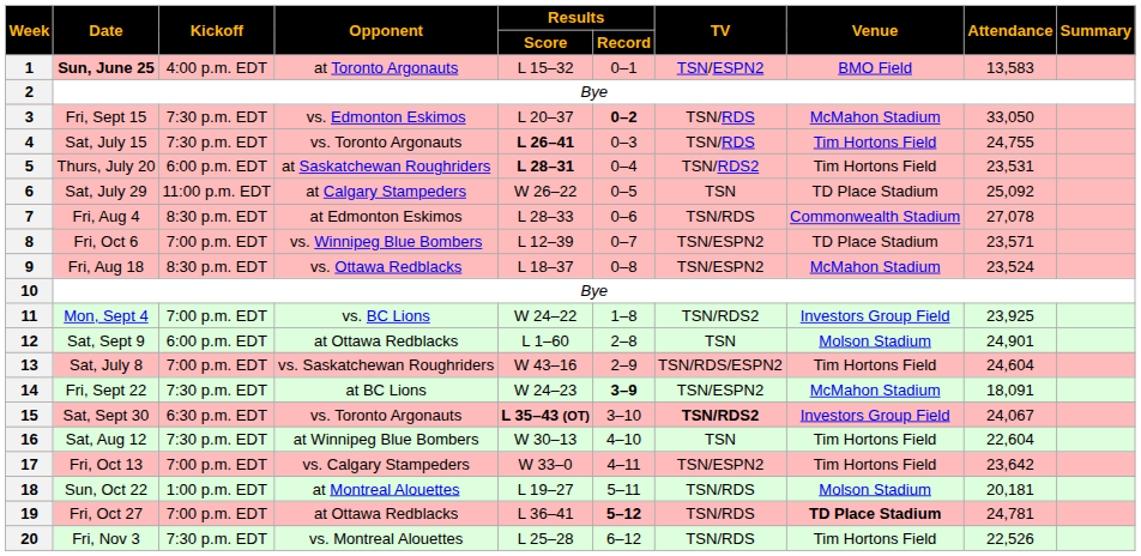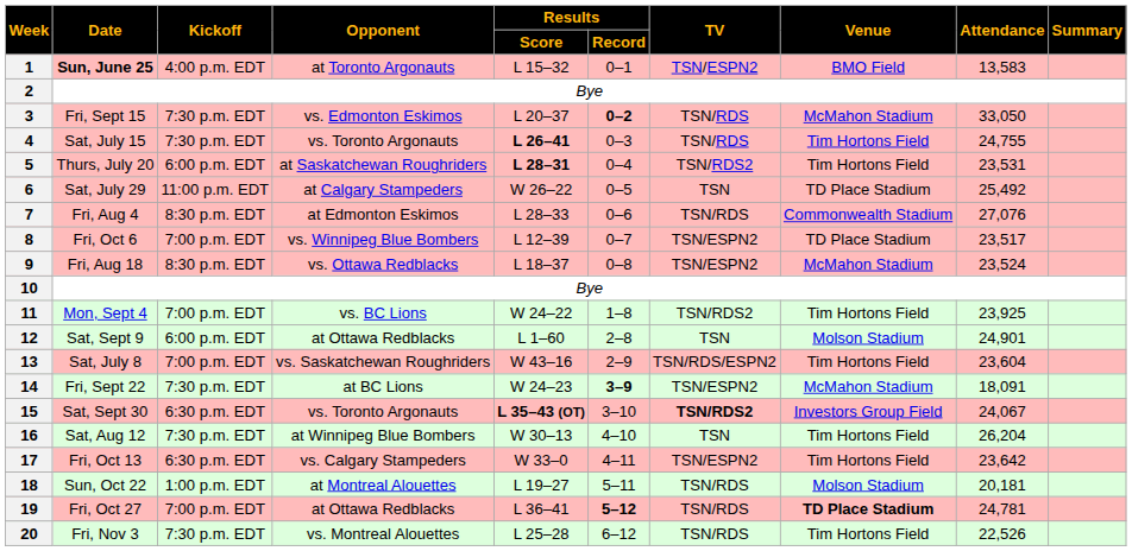 <table class="wikitable" style="font-size: 95%;">
 <tr>
 <th style="background:black;color:#FFB60F;" rowspan=2>Week</th>
 <th style="background:black;color:#FFB60F;" rowspan=2>Date</th>
 <th style="background:black;color:#FFB60F;" rowspan=2>Kickoff</th>
 <th style="background:black;color:#FFB60F;" rowspan=2>Opponent</th>
 <th style="background:black;color:#FFB60F;" colspan=2>Results</th>
 <th style="background:black;color:#FFB60F;" rowspan=2>TV</th>
 <th style="background:black;color:#FFB60F;" rowspan=2>Venue</th>
 <th style="background:black;color:#FFB60F;" rowspan=2>Attendance</th>
 <th style="background:black;color:#FFB60F;" rowspan=2>Summary</th>
 </tr>
 <tr>
 <th style="background:black;color:#FFB60F;">Score</th>
 <th style="background:black;color:#FFB60F;">Record</th>
 </tr>
 <tr align="center" bgcolor="ffbbbb">
 <th align="center"><strong>1</strong></th>
 <td align="center"><strong>Sun, June 25</strong></td>
 <td align="center">4:00 p.m. EDT</td>
 <td align="center">at <a href='#'>Toronto Argonauts</a></td>
 <td align="center">L 15–32</td>
 <td align="center">0–1</td>
 <td align="center"><a href='#'>TSN</a>/<a href='#'>ESPN2</a></td>
 <td align="center"><a href='#'>BMO Field</a></td>
 <td align="center">13,583</td>
 <td align="center"></td>
 </tr>
 <tr align="center" bgcolor="ffffff">
 <th align="center"><strong>2</strong></th>
 <td colspan=9 align="center" valign="middle"><em>Bye</em></td>
 </tr>
 <tr align="center" bgcolor="ffbbbb">
 <th align="center"><strong>3</strong></th>
 <td align="center">Fri, Sept 15</td>
 <td align="center">7:30 p.m. EDT</td>
 <td align="center">vs. <a href='#'>Edmonton Eskimos</a></td>
 <td align="center">L 20–37</td>
 <td align="center"><strong>0–2</strong></td>
 <td align="center">TSN/<a href='#'>RDS</a></td>
 <td align="center"><a href='#'>McMahon Stadium</a></td>
 <td align="center">33,050</td>
 <td align="center"></td>
 </tr>
 <tr align="center" bgcolor="ffbbbb">
 <th align="center"><strong>4</strong></th>
 <td align="center">Sat, July 15</td>
 <td align="center">7:30 p.m. EDT</td>
 <td align="center">vs. Toronto Argonauts</td>
 <td align="center"><strong>L 26–41</strong></td>
 <td align="center">0–3</td>
 <td align="center">TSN/<a href='#'>RDS</a></td>
 <td align="center"><a href='#'>Tim Hortons Field</a></td>
 <td align="center">24,755</td>
 <td align="center"></td>
 </tr>
 <tr align="center" bgcolor="ffbbbb">
 <th align="center"><strong>5</strong></th>
 <td align="center">Thurs, July 20</td>
 <td align="center">6:00 p.m. EDT</td>
 <td align="center">at <a href='#'>Saskatchewan Roughriders</a></td>
 <td align="center"><strong>L 28–31</strong></td>
 <td align="center">0–4</td>
 <td align="center">TSN/<a href='#'>RDS2</a></td>
 <td align="center">Tim Hortons Field</td>
 <td align="center">23,531</td>
 <td align="center"></td>
 </tr>
 <tr align="center" bgcolor="ffbbbb">
 <th align="center"><strong>6</strong></th>
 <td align="center">Sat, July 29</td>
 <td align="center">11:00 p.m. EDT</td>
 <td align="center">at <a href='#'>Calgary Stampeders</a></td>
 <td align="center">W 26–22</td>
 <td align="center">0–5</td>
 <td align="center">TSN</td>
 <td align="center">TD Place Stadium</td>
-<td align="center">25,092</td>
+<td align="center">25,492</td>
 <td align="center"></td>
 </tr>
 <tr align="center" bgcolor="ffbbbb">
 <th align="center"><strong>7</strong></th>
 <td align="center">Fri, Aug 4</td>
 <td align="center">8:30 p.m. EDT</td>
 <td align="center">at Edmonton Eskimos</td>
 <td align="center">L 28–33</td>
 <td align="center">0–6</td>
 <td align="center">TSN/RDS</td>
 <td align="center"><a href='#'>Commonwealth Stadium</a></td>
-<td align="center">27,078</td>
+<td align="center">27,076</td>
 <td align="center"></td>
 </tr>
 <tr align="center" bgcolor="ffbbbb">
 <th align="center"><strong>8</strong></th>
 <td align="center">Fri, Oct 6</td>
 <td align="center">7:00 p.m. EDT</td>
 <td align="center">vs. <a href='#'>Winnipeg Blue Bombers</a></td>
 <td align="center">L 12–39</td>
 <td align="center">0–7</td>
 <td align="center">TSN/ESPN2</td>
 <td align="center">TD Place Stadium</td>
-<td align="center">23,571</td>
+<td align="center">23,517</td>
 <td align="center"></td>
 </tr>
 <tr align="center" bgcolor="ffbbbb">
 <th align="center"><strong>9</strong></th>
 <td align="center">Fri, Aug 18</td>
 <td align="center">8:30 p.m. EDT</td>
 <td align="center">vs. <a href='#'>Ottawa Redblacks</a></td>
 <td align="center">L 18–37</td>
 <td align="center">0–8</td>
 <td align="center">TSN/ESPN2</td>
 <td align="center"><a href='#'>McMahon Stadium</a></td>
 <td align="center">23,524</td>
 <td align="center"></td>
 </tr>
 <tr align="center" bgcolor="ffffff">
 <th align="center"><strong>10</strong></th>
 <td colspan=9 align="center" valign="middle"><em>Bye</em></td>
 </tr>
 <tr align="center" bgcolor="ddffdd">
 <th align="center"><strong>11</strong></th>
 <td align="center"><a href='#'>Mon, Sept 4</a></td>
 <td align="center">7:00 p.m. EDT</td>
 <td align="center">vs. <a href='#'>BC Lions</a></td>
 <td align="center">W 24–22</td>
 <td align="center">1–8</td>
 <td align="center">TSN/RDS2</td>
-<td align="center"><a href='#'>Investors Group Field</a></td>
+<td align="center">Tim Hortons Field</td>
 <td align="center">23,925</td>
 <td align="center"></td>
 </tr>
 <tr align="center" bgcolor="ddffdd">
 <th align="center"><strong>12</strong></th>
 <td align="center">Sat, Sept 9</td>
 <td align="center">6:00 p.m. EDT</td>
 <td align="center">at Ottawa Redblacks</td>
 <td align="center">L 1–60</td>
 <td align="center">2–8</td>
 <td align="center">TSN</td>
 <td align="center"><a href='#'>Molson Stadium</a></td>
 <td align="center">24,901</td>
 <td align="center"></td>
 </tr>
 <tr align="center" bgcolor="ffbbbb">
 <th align="center"><strong>13</strong></th>
 <td align="center">Sat, July 8</td>
 <td align="center">7:00 p.m. EDT</td>
 <td align="center">vs. Saskatchewan Roughriders</td>
 <td align="center">W 43–16</td>
 <td align="center">2–9</td>
 <td align="center">TSN/RDS/ESPN2</td>
 <td align="center">Tim Hortons Field</td>
-<td align="center">24,604</td>
+<td align="center">23,604</td>
 <td align="center"></td>
 </tr>
 <tr align="center" bgcolor="ddffdd">
 <th align="center"><strong>14</strong></th>
 <td align="center">Fri, Sept 22</td>
 <td align="center">7:30 p.m. EDT</td>
 <td align="center">at BC Lions</td>
 <td align="center">W 24–23</td>
 <td align="center"><strong>3–9</strong></td>
 <td align="center">TSN/ESPN2</td>
 <td align="center"><a href='#'>McMahon Stadium</a></td>
 <td align="center">18,091</td>
 <td align="center"></td>
 </tr>
 <tr align="center" bgcolor="ffbbbb">
 <th align="center"><strong>15</strong></th>
 <td align="center">Sat, Sept 30</td>
 <td align="center">6:30 p.m. EDT</td>
 <td align="center">vs. Toronto Argonauts</td>
 <td align="center"><strong>L 35–43 <small>(OT)</small></strong></td>
 <td align="center">3–10</td>
 <td align="center"><strong>TSN/RDS2</strong></td>
 <td align="center"><a href='#'>Investors Group Field</a></td>
 <td align="center">24,067</td>
 <td align="center"></td>
 </tr>
 <tr align="center" bgcolor="ddffdd">
 <th align="center"><strong>16</strong></th>
 <td align="center">Sat, Aug 12</td>
 <td align="center">7:30 p.m. EDT</td>
 <td align="center">at Winnipeg Blue Bombers</td>
 <td align="center">W 30–13</td>
 <td align="center">4–10</td>
 <td align="center">TSN</td>
 <td align="center">Tim Hortons Field</td>
-<td align="center">22,604</td>
+<td align="center">26,204</td>
 <td align="center"></td>
 </tr>
 <tr align="center" bgcolor="ffbbbb">
 <th align="center"><strong>17</strong></th>
 <td align="center">Fri, Oct 13</td>
-<td align="center">7:00 p.m. EDT</td>
+<td align="center">6:30 p.m. EDT</td>
 <td align="center">vs. Calgary Stampeders</td>
 <td align="center">W 33–0</td>
 <td align="center">4–11</td>
 <td align="center">TSN/ESPN2</td>
 <td align="center">Tim Hortons Field</td>
 <td align="center">23,642</td>
 <td align="center"></td>
 </tr>
 <tr align="center" bgcolor="ddffdd">
 <th align="center"><strong>18</strong></th>
 <td align="center">Sun, Oct 22</td>
 <td align="center">1:00 p.m. EDT</td>
 <td align="center">at <a href='#'>Montreal Alouettes</a></td>
 <td align="center">L 19–27</td>
 <td align="center">5–11</td>
 <td align="center">TSN/RDS</td>
 <td align="center"><a href='#'>Molson Stadium</a></td>
 <td align="center">20,181</td>
 <td align="center"></td>
 </tr>
 <tr align="center" bgcolor="ffbbbb">
 <th align="center"><strong>19</strong></th>
 <td align="center">Fri, Oct 27</td>
 <td align="center">7:00 p.m. EDT</td>
 <td align="center">at Ottawa Redblacks</td>
 <td align="center">L 36–41</td>
 <td align="center"><strong>5–12</strong></td>
 <td align="center">TSN/RDS</td>
 <td align="center"><strong>TD Place Stadium</strong></td>
 <td align="center">24,781</td>
 <td align="center"></td>
 </tr>
 <tr align="center" bgcolor="ddffdd">
 <th align="center"><strong>20</strong></th>
 <td align="center">Fri, Nov 3</td>
 <td align="center">7:30 p.m. EDT</td>
 <td align="center">vs. Montreal Alouettes</td>
 <td align="center">L 25–28</td>
 <td align="center">6–12</td>
 <td align="center">TSN/RDS</td>
 <td align="center">Tim Hortons Field</td>
 <td align="center">22,526</td>
 <td align="center"></td>
 </tr>
 </table>
